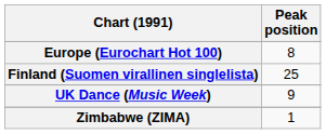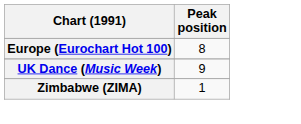 <table class="wikitable sortable plainrowheaders">
 <tr>
 <th>Chart (1991)</th>
 <th>Peak<br>position</th>
 </tr>
 <tr>
 </tr>
 <tr>
 </tr>
 <tr>
 </tr>
 <tr>
 </tr>
 <tr>
 </tr>
 <tr>
 <th scope="row">Europe (<a href='#'>Eurochart Hot 100</a>)</th>
 <td align="center">8</td>
-</tr>
-<tr>
-<th scope="row">Finland (<a href='#'>Suomen virallinen singlelista</a>)</th>
-<td align="center">25</td>
 </tr>
 <tr>
 </tr>
 <tr>
 </tr>
 <tr>
 </tr>
 <tr>
 </tr>
 <tr>
 </tr>
 <tr>
 </tr>
 <tr>
 </tr>
 <tr>
 <th scope="row"><a href='#'>UK Dance</a> (<em><a href='#'>Music Week</a></em>)</th>
 <td align="center">9</td>
 </tr>
 <tr>
 </tr>
 <tr>
 </tr>
 <tr>
 </tr>
 <tr>
 <th scope="row">Zimbabwe (ZIMA)</th>
 <td align="center">1</td>
 </tr>
 </table>
